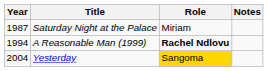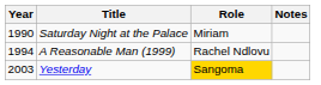 <table class="wikitable sortable">
 <tr>
 <th scope="col">Year</th>
 <th scope="col">Title</th>
 <th scope="col">Role</th>
 <th scope="col" class="unsortable">Notes</th>
 </tr>
 <tr>
-<td>1987</td>
+<td>1990</td>
 <td><em>Saturday Night at the Palace </em></td>
 <td>Miriam</td>
 </tr>
 <tr>
 <td>1994</td>
 <td><em>A Reasonable Man (1999)</em></td>
-<td><strong>Rachel Ndlovu</strong></td>
+<td>Rachel Ndlovu</td>
 <td></td>
 </tr>
 <tr>
-<td>2004</td>
+<td>2003</td>
 <td><em><a href='#'>Yesterday</a></em></td>
 <td style="background: gold;">Sangoma</td>
 <td></td>
 </tr>
 </table>
